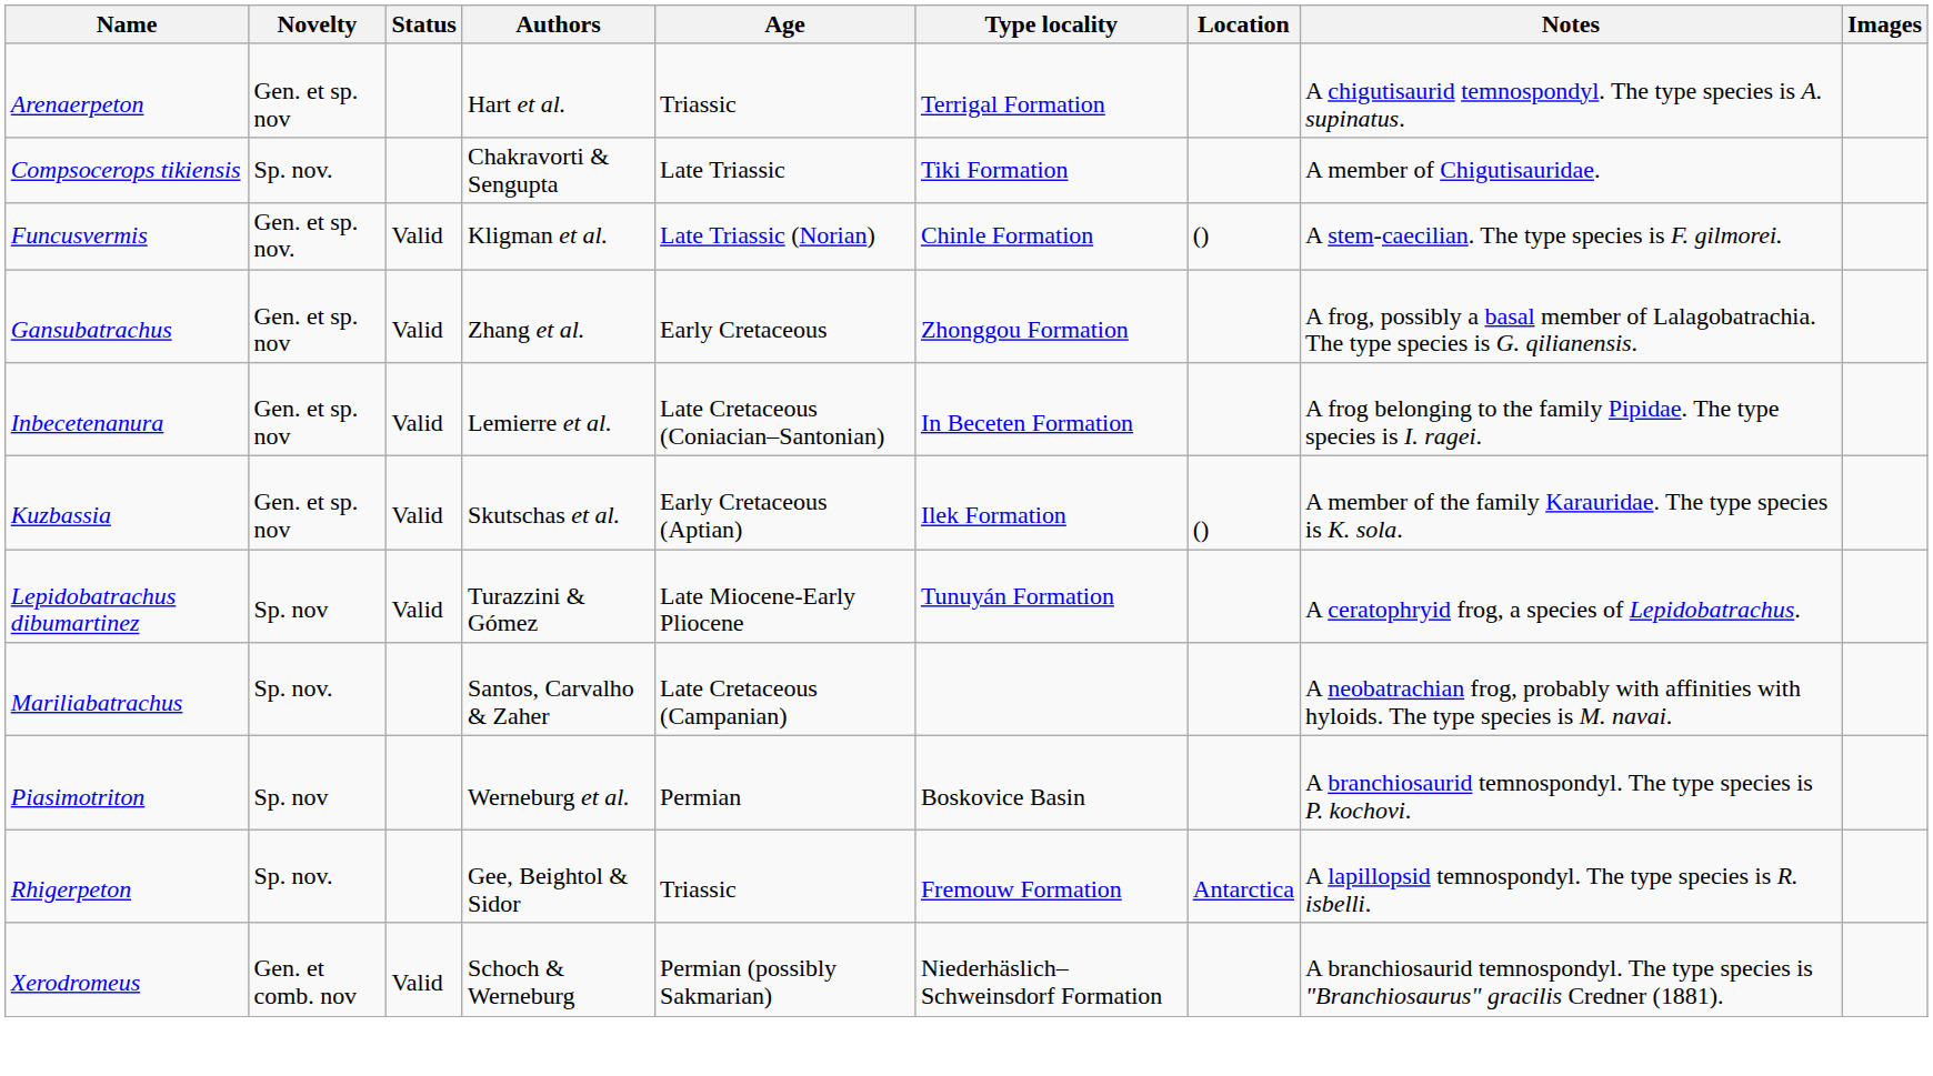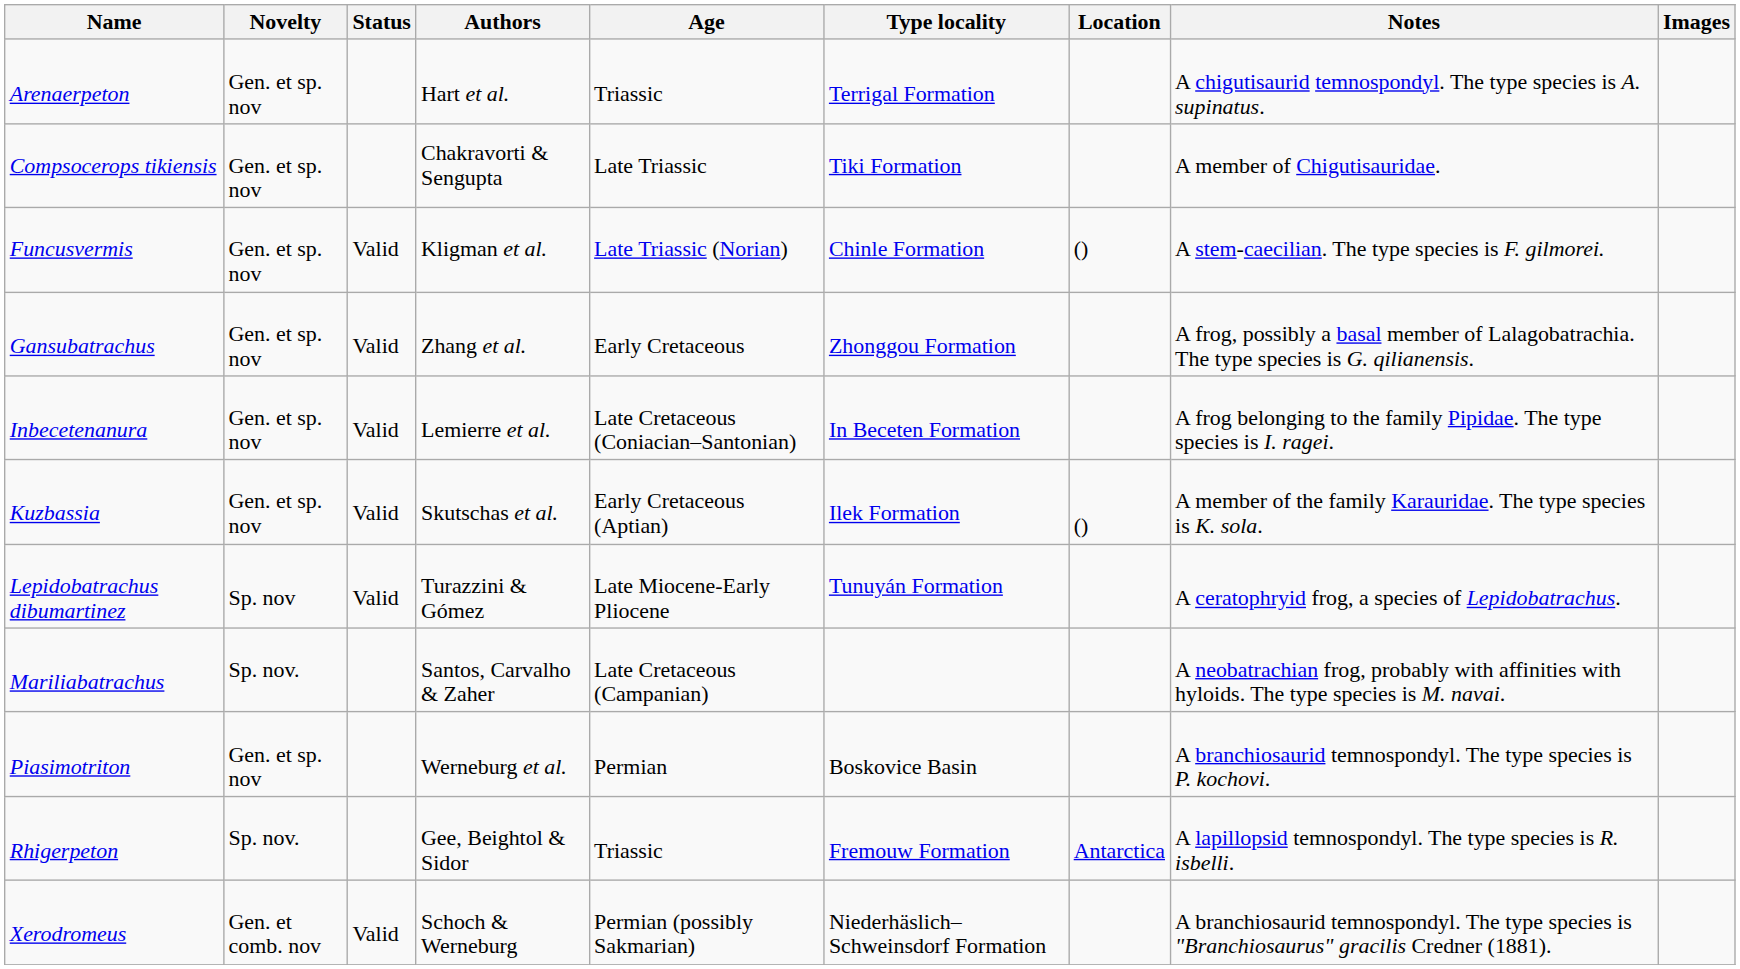 <table class="wikitable sortable" align="center" width="100%">
 <tr>
 <th>Name</th>
 <th>Novelty</th>
 <th>Status</th>
 <th>Authors</th>
 <th>Age</th>
 <th>Type locality</th>
 <th>Location</th>
 <th>Notes</th>
 <th>Images</th>
 </tr>
 <tr>
 <td><br><em><a href='#'>Arenaerpeton</a></em></td>
 <td><br>Gen. et sp. nov</td>
 <td></td>
 <td><br>Hart <em>et al.</em></td>
 <td><br>Triassic</td>
 <td><br><a href='#'>Terrigal Formation</a></td>
 <td><br></td>
 <td><br>A <a href='#'>chigutisaurid</a> <a href='#'>temnospondyl</a>. The type species is <em>A. supinatus</em>.</td>
 <td></td>
 </tr>
 <tr>
 <td><em><a href='#'>Compsocerops tikiensis</a></em></td>
-<td>Sp. nov.</td>
+<td><br>Gen. et sp. nov</td>
 <td></td>
 <td>Chakravorti & Sengupta</td>
 <td>Late Triassic</td>
 <td><a href='#'>Tiki Formation</a></td>
 <td></td>
 <td>A member of <a href='#'>Chigutisauridae</a>.</td>
 <td></td>
 </tr>
 <tr>
 <td><em><a href='#'>Funcusvermis</a></em></td>
-<td>Gen. et sp. nov.</td>
+<td><br>Gen. et sp. nov</td>
 <td>Valid</td>
 <td>Kligman <em>et al.</em></td>
 <td><a href='#'>Late Triassic</a> (<a href='#'>Norian</a>)</td>
 <td><a href='#'>Chinle Formation</a></td>
 <td> ()</td>
 <td>A <a href='#'>stem</a>-<a href='#'>caecilian</a>. The type species is <em>F. gilmorei.</em></td>
 <td></td>
 </tr>
 <tr>
 <td><br><em><a href='#'>Gansubatrachus</a></em></td>
 <td><br>Gen. et sp. nov</td>
 <td><br>Valid</td>
 <td><br>Zhang <em>et al.</em></td>
 <td><br>Early Cretaceous</td>
 <td><br><a href='#'>Zhonggou Formation</a></td>
 <td><br></td>
 <td><br>A frog, possibly a <a href='#'>basal</a> member of Lalagobatrachia. The type species is <em>G. qilianensis</em>.</td>
 <td></td>
 </tr>
 <tr>
 <td><br><em><a href='#'>Inbecetenanura</a></em></td>
 <td><br>Gen. et sp. nov</td>
 <td><br>Valid</td>
 <td><br>Lemierre <em>et al.</em></td>
 <td><br>Late Cretaceous (Coniacian–Santonian)</td>
 <td><br><a href='#'>In Beceten Formation</a></td>
 <td><br></td>
 <td><br>A frog belonging to the family <a href='#'>Pipidae</a>. The type species is <em>I. ragei</em>.</td>
 <td></td>
 </tr>
 <tr>
 <td><br><em><a href='#'>Kuzbassia</a></em></td>
 <td><br>Gen. et sp. nov</td>
 <td><br>Valid</td>
 <td><br>Skutschas <em>et al.</em></td>
 <td><br>Early Cretaceous (Aptian)</td>
 <td><br><a href='#'>Ilek Formation</a></td>
 <td><br><br>()</td>
 <td><br>A member of the family <a href='#'>Karauridae</a>. The type species is <em>K. sola</em>.</td>
 <td></td>
 </tr>
 <tr>
 <td><br><em><a href='#'>Lepidobatrachus dibumartinez</a></em></td>
 <td><br>Sp. nov</td>
 <td><br>Valid</td>
 <td><br>Turazzini & Gómez</td>
 <td><br>Late Miocene-Early Pliocene</td>
 <td><a href='#'>Tunuyán Formation</a></td>
 <td><br></td>
 <td><br>A <a href='#'>ceratophryid</a> frog, a species of <em><a href='#'>Lepidobatrachus</a></em>.</td>
 <td></td>
 </tr>
 <tr>
 <td><br><em><a href='#'>Mariliabatrachus</a></em></td>
 <td>Sp. nov.</td>
 <td></td>
 <td><br>Santos, Carvalho & Zaher</td>
 <td><br>Late Cretaceous (Campanian)</td>
 <td></td>
 <td><br></td>
 <td><br>A <a href='#'>neobatrachian</a> frog, probably with affinities with hyloids. The type species is <em>M. navai</em>.</td>
 <td></td>
 </tr>
 <tr>
 <td><br><em><a href='#'>Piasimotriton</a></em></td>
-<td><br>Sp. nov</td>
+<td><br>Gen. et sp. nov</td>
 <td></td>
 <td><br>Werneburg <em>et al.</em></td>
 <td><br>Permian</td>
 <td><br>Boskovice Basin</td>
 <td><br></td>
 <td><br>A <a href='#'>branchiosaurid</a> temnospondyl. The type species is <em>P. kochovi</em>.</td>
 <td></td>
 </tr>
 <tr>
 <td><br><em><a href='#'>Rhigerpeton</a></em></td>
 <td>Sp. nov.</td>
 <td></td>
 <td><br>Gee, Beightol & Sidor</td>
 <td><br>Triassic</td>
 <td><br><a href='#'>Fremouw Formation</a></td>
 <td><br><a href='#'>Antarctica</a></td>
 <td><br>A <a href='#'>lapillopsid</a> temnospondyl. The type species is <em>R. isbelli</em>.</td>
 <td></td>
 </tr>
 <tr>
 <td><br><em><a href='#'>Xerodromeus</a></em></td>
 <td><br>Gen. et comb. nov</td>
 <td><br>Valid</td>
 <td><br>Schoch & Werneburg</td>
 <td><br>Permian (possibly Sakmarian)</td>
 <td><br>Niederhäslich–Schweinsdorf Formation</td>
 <td><br></td>
 <td><br>A branchiosaurid temnospondyl. The type species is <em>"Branchiosaurus" gracilis</em> Credner (1881).</td>
 <td></td>
 </tr>
 <tr>
 </tr>
 </table>
